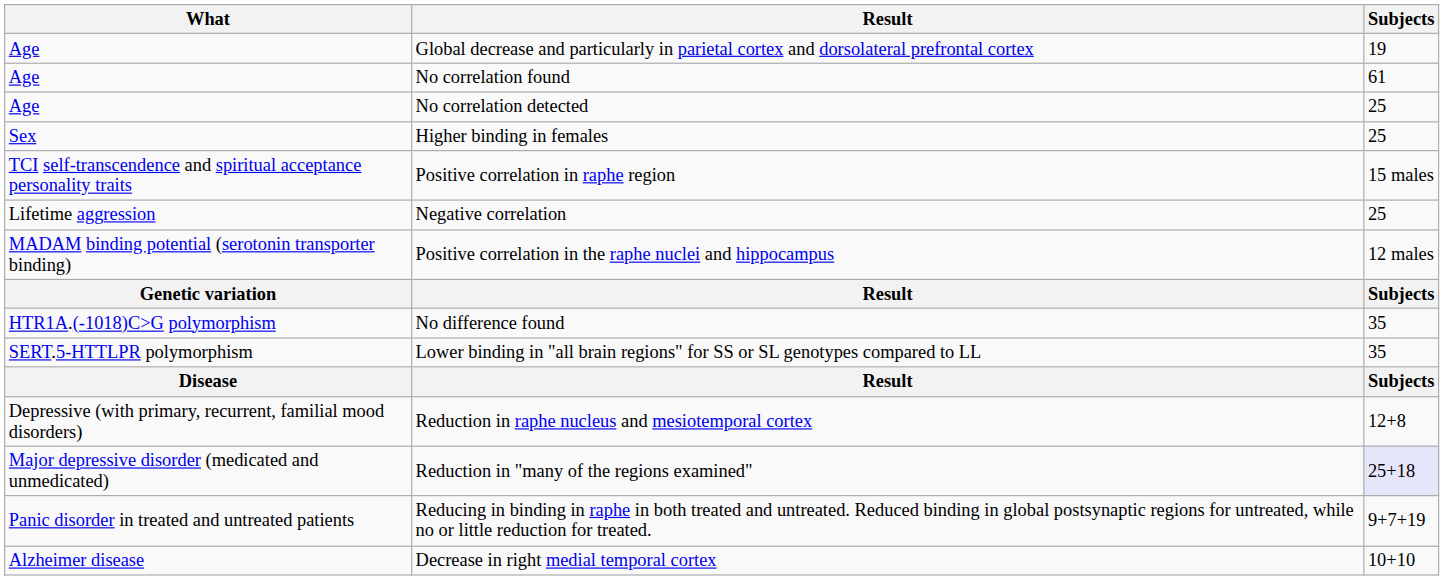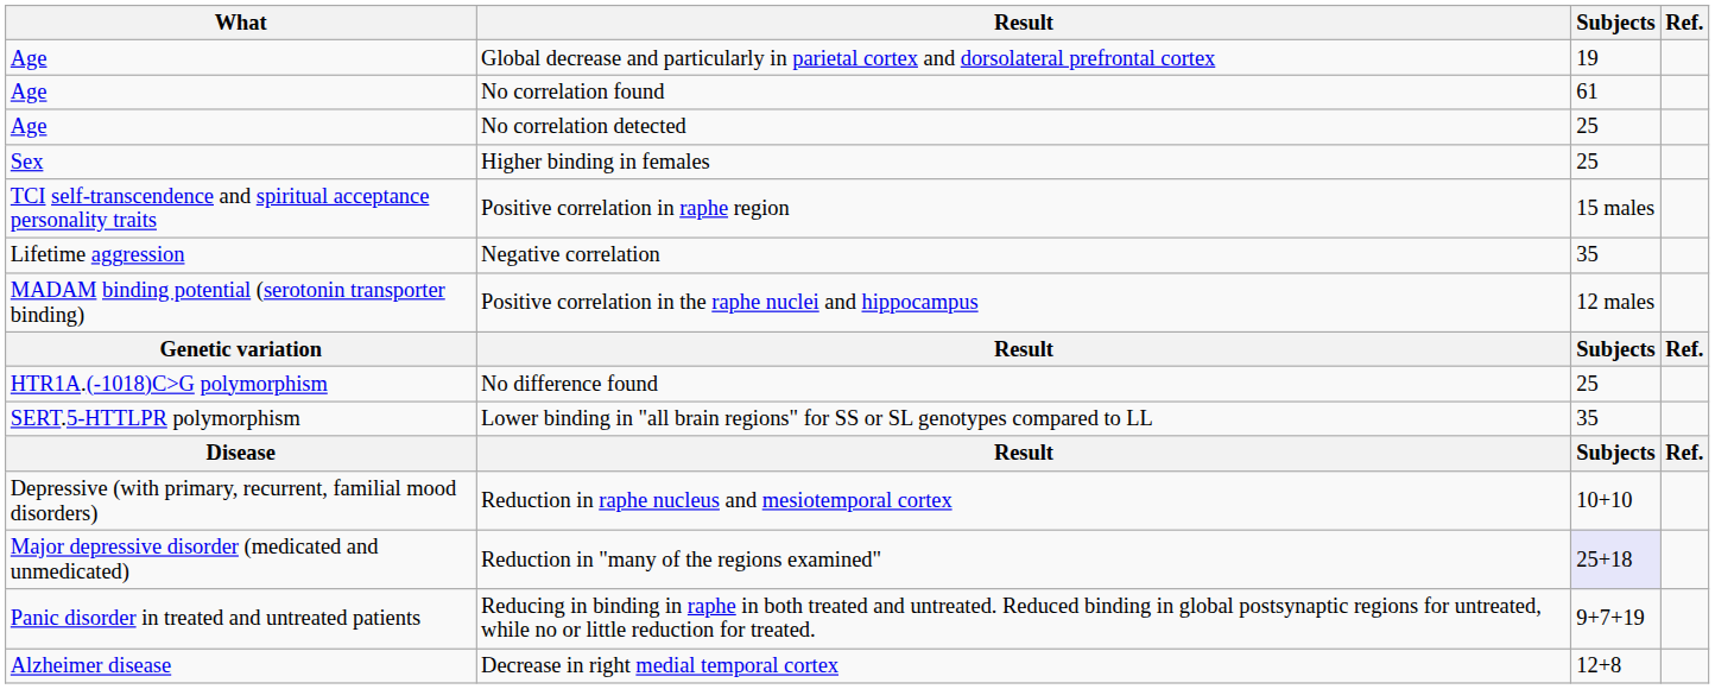 <table class="wikitable">
 <tr>
 <th>What</th>
 <th>Result</th>
 <th>Subjects</th>
+<th>Ref.</th>
 </tr>
 <tr>
 <td><a href='#'>Age</a></td>
 <td>Global decrease and particularly in <a href='#'>parietal cortex</a> and <a href='#'>dorsolateral prefrontal cortex</a></td>
 <td>19</td>
+<td></td>
 </tr>
 <tr>
 <td><a href='#'>Age</a></td>
 <td>No correlation found</td>
 <td>61</td>
+<td></td>
 </tr>
 <tr>
 <td><a href='#'>Age</a></td>
 <td>No correlation detected</td>
 <td>25</td>
+<td></td>
 </tr>
 <tr>
 <td><a href='#'>Sex</a></td>
 <td>Higher binding in females</td>
 <td>25</td>
+<td></td>
 </tr>
 <tr>
 <td><a href='#'>TCI</a> <a href='#'>self-transcendence</a> and <a href='#'>spiritual acceptance</a> <a href='#'>personality traits</a></td>
 <td>Positive correlation in <a href='#'>raphe</a> region</td>
 <td>15 males</td>
+<td></td>
 </tr>
 <tr>
 <td>Lifetime <a href='#'>aggression</a></td>
 <td>Negative correlation</td>
-<td>25</td>
+<td>35</td>
+<td></td>
 </tr>
 <tr>
 <td><a href='#'>MADAM</a> <a href='#'>binding potential</a> (<a href='#'>serotonin transporter</a> binding)</td>
 <td>Positive correlation in the <a href='#'>raphe nuclei</a> and <a href='#'>hippocampus</a></td>
 <td>12 males</td>
+<td></td>
 </tr>
 <tr>
 <th>Genetic variation</th>
 <th>Result</th>
 <th>Subjects</th>
+<th>Ref.</th>
 </tr>
 <tr>
 <td><a href='#'>HTR1A</a>.<a href='#'>(-1018)C>G</a> <a href='#'>polymorphism</a></td>
 <td>No difference found</td>
-<td>35</td>
+<td>25</td>
+<td></td>
 </tr>
 <tr>
 <td><a href='#'>SERT</a>.<a href='#'>5-HTTLPR</a> polymorphism</td>
 <td>Lower binding in "all brain regions" for SS or SL genotypes compared to LL</td>
 <td>35</td>
+<td></td>
 </tr>
 <tr>
 <th>Disease</th>
 <th>Result</th>
 <th>Subjects</th>
+<th>Ref.</th>
 </tr>
 <tr>
 <td>Depressive (with primary, recurrent, familial mood disorders)</td>
 <td>Reduction in <a href='#'>raphe nucleus</a> and <a href='#'>mesiotemporal cortex</a></td>
-<td>12+8</td>
+<td>10+10</td>
+<td></td>
 </tr>
 <tr>
 <td><a href='#'>Major depressive disorder</a> (medicated and unmedicated)</td>
 <td>Reduction in "many of the regions examined"</td>
 <td style="background: lavender;">25+18</td>
+<td></td>
 </tr>
 <tr>
 <td><a href='#'>Panic disorder</a> in treated and untreated patients</td>
 <td>Reducing in binding in <a href='#'>raphe</a> in both treated and untreated. Reduced binding in global postsynaptic regions for untreated, while no or little reduction for treated.</td>
 <td>9+7+19</td>
+<td></td>
 </tr>
 <tr>
 <td><a href='#'>Alzheimer disease</a></td>
 <td>Decrease in right <a href='#'>medial temporal cortex</a></td>
-<td>10+10</td>
+<td>12+8</td>
+<td></td>
 </tr>
 </table>
